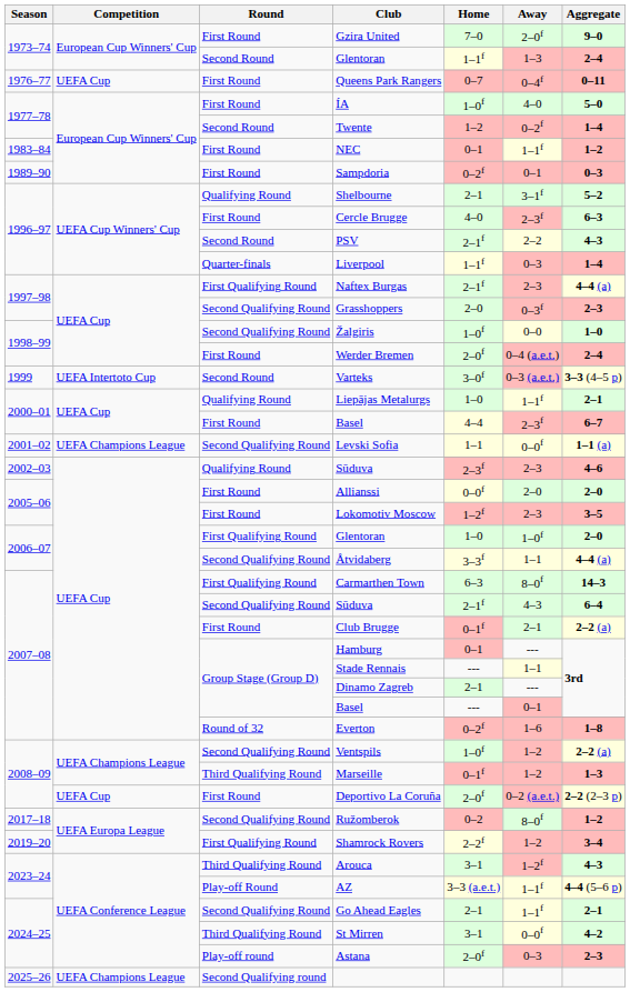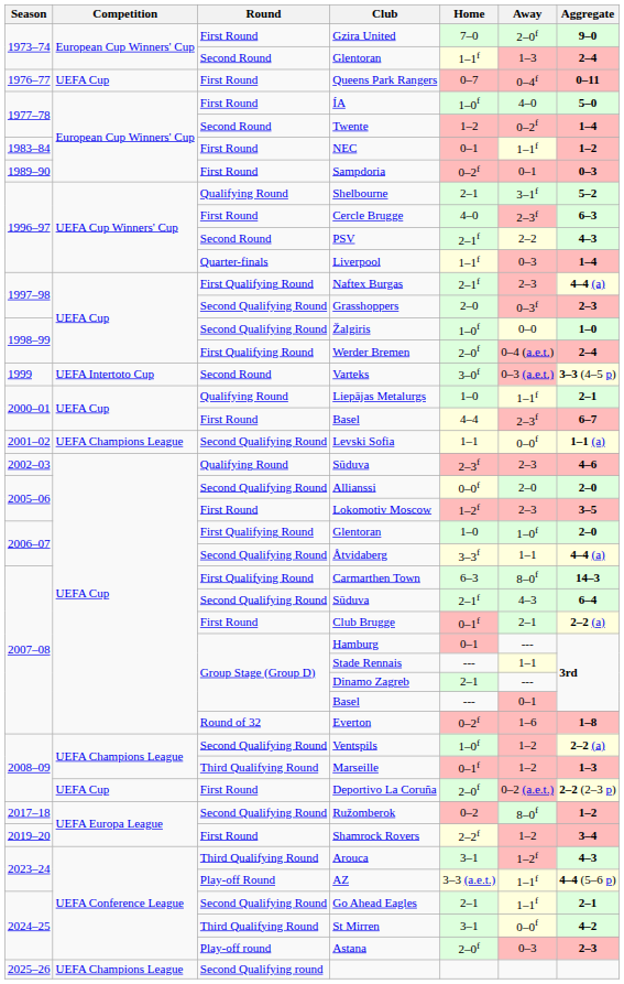 <table class="wikitable">
 <tr>
 <th>Season</th>
 <th>Competition</th>
 <th>Round</th>
 <th>Club</th>
 <th>Home</th>
 <th>Away</th>
 <th>Aggregate</th>
 </tr>
 <tr>
 <td rowspan="2"><a href='#'>1973–74</a></td>
 <td rowspan="2"><a href='#'>European Cup Winners' Cup</a></td>
 <td><a href='#'>First Round</a></td>
 <td> <a href='#'>Gzira United</a></td>
 <td bgcolor="#ddffdd" style="text-align:center;">7–0</td>
 <td bgcolor="#ddffdd" style="text-align:center;">2–0<sup>f</sup></td>
 <td bgcolor="#ddffdd" style="text-align:center;"><strong>9–0</strong></td>
 </tr>
 <tr>
 <td><a href='#'>Second Round</a></td>
 <td> <a href='#'>Glentoran</a></td>
 <td bgcolor="#ffffdd" style="text-align:center;">1–1<sup>f</sup></td>
 <td bgcolor="#ffbbbb" style="text-align:center;">1–3</td>
 <td bgcolor="#ffbbbb" style="text-align:center;"><strong>2–4</strong></td>
 </tr>
 <tr>
 <td><a href='#'>1976–77</a></td>
 <td><a href='#'>UEFA Cup</a></td>
 <td><a href='#'>First Round</a></td>
 <td> <a href='#'>Queens Park Rangers</a></td>
 <td bgcolor="#ffbbbb" style="text-align:center;">0–7</td>
 <td bgcolor="#ffbbbb" style="text-align:center;">0–4<sup>f</sup></td>
 <td bgcolor="#ffbbbb" style="text-align:center;"><strong>0–11</strong></td>
 </tr>
 <tr>
 <td rowspan="2"><a href='#'>1977–78</a></td>
 <td rowspan="4"><a href='#'>European Cup Winners' Cup</a></td>
 <td><a href='#'>First Round</a></td>
 <td> <a href='#'>ÍA</a></td>
 <td bgcolor="#ddffdd" style="text-align:center;">1–0<sup>f</sup></td>
 <td bgcolor="#ddffdd" style="text-align:center;">4–0</td>
 <td bgcolor="#ddffdd" style="text-align:center;"><strong>5–0</strong></td>
 </tr>
 <tr>
 <td><a href='#'>Second Round</a></td>
 <td> <a href='#'>Twente</a></td>
 <td bgcolor="#ffbbbb" style="text-align:center;">1–2</td>
 <td bgcolor="#ffbbbb" style="text-align:center;">0–2<sup>f</sup></td>
 <td bgcolor="#ffbbbb" style="text-align:center;"><strong>1–4</strong></td>
 </tr>
 <tr>
 <td><a href='#'>1983–84</a></td>
 <td><a href='#'>First Round</a></td>
 <td> <a href='#'>NEC</a></td>
 <td bgcolor="#ffbbbb" style="text-align:center;">0–1</td>
 <td bgcolor="#ffffdd" style="text-align:center;">1–1<sup>f</sup></td>
 <td bgcolor="#ffbbbb" style="text-align:center;"><strong>1–2</strong></td>
 </tr>
 <tr>
 <td><a href='#'>1989–90</a></td>
 <td><a href='#'>First Round</a></td>
 <td> <a href='#'>Sampdoria</a></td>
 <td bgcolor="#ffbbbb" style="text-align:center;">0–2<sup>f</sup></td>
 <td bgcolor="#ffbbbb" style="text-align:center;">0–1</td>
 <td bgcolor="#ffbbbb" style="text-align:center;"><strong>0–3</strong></td>
 </tr>
 <tr>
 <td rowspan="4"><a href='#'>1996–97</a></td>
 <td rowspan="4"><a href='#'>UEFA Cup Winners' Cup</a></td>
 <td><a href='#'>Qualifying Round</a></td>
 <td> <a href='#'>Shelbourne</a></td>
 <td bgcolor="#ddffdd" style="text-align:center;">2–1</td>
 <td bgcolor="#ddffdd" style="text-align:center;">3–1<sup>f</sup></td>
 <td bgcolor="#ddffdd" style="text-align:center;"><strong>5–2</strong></td>
 </tr>
 <tr>
 <td><a href='#'>First Round</a></td>
 <td> <a href='#'>Cercle Brugge</a></td>
 <td bgcolor="#ddffdd" style="text-align:center;">4–0</td>
 <td bgcolor="#ffbbbb" style="text-align:center;">2–3<sup>f</sup></td>
 <td bgcolor="#ddffdd" style="text-align:center;"><strong>6–3</strong></td>
 </tr>
 <tr>
 <td><a href='#'>Second Round</a></td>
 <td> <a href='#'>PSV</a></td>
 <td bgcolor="#ddffdd" style="text-align:center;">2–1<sup>f</sup></td>
 <td bgcolor="#ffffdd" style="text-align:center;">2–2</td>
 <td bgcolor="#ddffdd" style="text-align:center;"><strong>4–3</strong></td>
 </tr>
 <tr>
 <td><a href='#'>Quarter-finals</a></td>
 <td> <a href='#'>Liverpool</a></td>
 <td bgcolor="#ffffdd" style="text-align:center;">1–1<sup>f</sup></td>
 <td bgcolor="#ffbbbb" style="text-align:center;">0–3</td>
 <td bgcolor="#ffbbbb" style="text-align:center;"><strong>1–4</strong></td>
 </tr>
 <tr>
 <td rowspan="2"><a href='#'>1997–98</a></td>
 <td rowspan="4"><a href='#'>UEFA Cup</a></td>
 <td><a href='#'>First Qualifying Round</a></td>
 <td> <a href='#'>Naftex Burgas</a></td>
 <td bgcolor="#ddffdd" style="text-align:center;">2–1<sup>f</sup></td>
 <td bgcolor="#ffbbbb" style="text-align:center;">2–3</td>
 <td bgcolor="#ffffdd" style="text-align:center;"><strong>4–4</strong> <a href='#'>(a)</a></td>
 </tr>
 <tr>
 <td><a href='#'>Second Qualifying Round</a></td>
 <td> <a href='#'>Grasshoppers</a></td>
 <td bgcolor="#ddffdd" style="text-align:center;">2–0</td>
 <td bgcolor="#ffbbbb" style="text-align:center;">0–3<sup>f</sup></td>
 <td bgcolor="#ffbbbb" style="text-align:center;"><strong>2–3</strong></td>
 </tr>
 <tr>
 <td rowspan="2"><a href='#'>1998–99</a></td>
 <td><a href='#'>Second Qualifying Round</a></td>
 <td> <a href='#'>Žalgiris</a></td>
 <td bgcolor="#ddffdd" style="text-align:center;">1–0<sup>f</sup></td>
 <td bgcolor="#ffffdd" style="text-align:center;">0–0</td>
 <td bgcolor="#ddffdd" style="text-align:center;"><strong>1–0</strong></td>
 </tr>
 <tr>
-<td><a href='#'>First Round</a></td>
+<td><a href='#'>First Qualifying Round</a></td>
 <td> <a href='#'>Werder Bremen</a></td>
 <td bgcolor="#ddffdd" style="text-align:center;">2–0<sup>f</sup></td>
 <td bgcolor="#ffbbbb" style="text-align:center;">0–4 (<a href='#'>a.e.t.</a>)</td>
 <td bgcolor="#ffbbbb" style="text-align:center;"><strong>2–4</strong></td>
 </tr>
 <tr>
 <td><a href='#'>1999</a></td>
 <td><a href='#'>UEFA Intertoto Cup</a></td>
 <td><a href='#'>Second Round</a></td>
 <td> <a href='#'>Varteks</a></td>
 <td bgcolor="#ddffdd" style="text-align:center;">3–0<sup>f</sup></td>
 <td bgcolor="#ffbbbb" style="text-align:center;">0–3 <a href='#'>(a.e.t.)</a></td>
 <td bgcolor="#ffffdd" style="text-align:center;"><strong>3–3</strong> (4–5 <a href='#'>p</a>)</td>
 </tr>
 <tr>
 <td rowspan="2"><a href='#'>2000–01</a></td>
 <td rowspan="2"><a href='#'>UEFA Cup</a></td>
 <td><a href='#'>Qualifying Round</a></td>
 <td> <a href='#'>Liepājas Metalurgs</a></td>
 <td bgcolor="#ddffdd" style="text-align:center;">1–0</td>
 <td bgcolor="#ffffdd" style="text-align:center;">1–1<sup>f</sup></td>
 <td bgcolor="#ddffdd" style="text-align:center;"><strong>2–1</strong></td>
 </tr>
 <tr>
 <td><a href='#'>First Round</a></td>
 <td> <a href='#'>Basel</a></td>
 <td bgcolor="#ffffdd" style="text-align:center;">4–4</td>
 <td bgcolor="#ffbbbb" style="text-align:center;">2–3<sup>f</sup></td>
 <td bgcolor="#ffbbbb" style="text-align:center;"><strong>6–7</strong></td>
 </tr>
 <tr>
 <td><a href='#'>2001–02</a></td>
 <td><a href='#'>UEFA Champions League</a></td>
 <td><a href='#'>Second Qualifying Round</a></td>
 <td> <a href='#'>Levski Sofia</a></td>
 <td bgcolor="#ffffdd" style="text-align:center;">1–1</td>
 <td bgcolor="#ffffdd" style="text-align:center;">0–0<sup>f</sup></td>
 <td bgcolor="#ffffdd" style="text-align:center;"><strong>1–1</strong> <a href='#'>(a)</a></td>
 </tr>
 <tr>
 <td><a href='#'>2002–03</a></td>
 <td rowspan=13><a href='#'>UEFA Cup</a></td>
 <td><a href='#'>Qualifying Round</a></td>
 <td> <a href='#'>Sūduva</a></td>
 <td bgcolor="#ffbbbb" style="text-align:center;">2–3<sup>f</sup></td>
 <td bgcolor="#ffbbbb" style="text-align:center;">2–3</td>
 <td bgcolor="#ffbbbb" style="text-align:center;"><strong>4–6</strong></td>
 </tr>
 <tr>
 <td rowspan="2"><a href='#'>2005–06</a></td>
-<td><a href='#'>First Round</a></td>
+<td><a href='#'>Second Qualifying Round</a></td>
 <td> <a href='#'>Allianssi</a></td>
 <td bgcolor="#ffffdd" style="text-align:center;">0–0<sup>f</sup></td>
 <td bgcolor="#ddffdd" style="text-align:center;">2–0</td>
 <td bgcolor="#ddffdd" style="text-align:center;"><strong>2–0</strong></td>
 </tr>
 <tr>
 <td><a href='#'>First Round</a></td>
 <td> <a href='#'>Lokomotiv Moscow</a></td>
 <td bgcolor="#ffbbbb" style="text-align:center;">1–2<sup>f</sup></td>
 <td bgcolor="#ffbbbb" style="text-align:center;">2–3</td>
 <td bgcolor="#ffbbbb" style="text-align:center;"><strong>3–5</strong></td>
 </tr>
 <tr>
 <td rowspan="2"><a href='#'>2006–07</a></td>
 <td><a href='#'>First Qualifying Round</a></td>
 <td> <a href='#'>Glentoran</a></td>
 <td bgcolor="#ddffdd" style="text-align:center;">1–0</td>
 <td bgcolor="#ddffdd" style="text-align:center;">1–0<sup>f</sup></td>
 <td bgcolor="#ddffdd" style="text-align:center;"><strong>2–0</strong></td>
 </tr>
 <tr>
 <td><a href='#'>Second Qualifying Round</a></td>
 <td> <a href='#'>Åtvidaberg</a></td>
 <td bgcolor="#ffffdd" style="text-align:center;">3–3<sup>f</sup></td>
 <td bgcolor="#ffffdd" style="text-align:center;">1–1</td>
 <td bgcolor="#ffffdd" style="text-align:center;"><strong>4–4</strong> <a href='#'>(a)</a></td>
 </tr>
 <tr>
 <td rowspan="8"><a href='#'>2007–08</a></td>
 <td><a href='#'>First Qualifying Round</a></td>
 <td> <a href='#'>Carmarthen Town</a></td>
 <td bgcolor="#ddffdd" style="text-align:center;">6–3</td>
 <td bgcolor="#ddffdd" style="text-align:center;">8–0<sup>f</sup></td>
 <td bgcolor="#ddffdd" style="text-align:center;"><strong>14–3</strong></td>
 </tr>
 <tr>
 <td><a href='#'>Second Qualifying Round</a></td>
 <td> <a href='#'>Sūduva</a></td>
 <td bgcolor="#ddffdd" style="text-align:center;">2–1<sup>f</sup></td>
 <td bgcolor="#ddffdd" style="text-align:center;">4–3</td>
 <td bgcolor="#ddffdd" style="text-align:center;"><strong>6–4</strong></td>
 </tr>
 <tr>
 <td><a href='#'>First Round</a></td>
 <td> <a href='#'>Club Brugge</a></td>
 <td bgcolor="#ffbbbb" style="text-align:center;">0–1<sup>f</sup></td>
 <td bgcolor="#ddffdd" style="text-align:center;">2–1</td>
 <td bgcolor="#ffffdd" style="text-align:center;"><strong>2–2</strong> <a href='#'>(a)</a></td>
 </tr>
 <tr>
 <td rowspan="4"><a href='#'>Group Stage (Group D)</a></td>
 <td> <a href='#'>Hamburg</a></td>
 <td bgcolor="#ffbbbb" style="text-align:center;">0–1</td>
 <td style="text-align:center;">---</td>
 <td rowspan="4"><strong>3rd</strong></td>
 </tr>
 <tr>
 <td> <a href='#'>Stade Rennais</a></td>
 <td style="text-align:center;">---</td>
 <td bgcolor="#ffffdd" style="text-align:center;">1–1</td>
 </tr>
 <tr>
 <td> <a href='#'>Dinamo Zagreb</a></td>
 <td bgcolor="#ddffdd" style="text-align:center;">2–1</td>
 <td style="text-align:center;">---</td>
 </tr>
 <tr>
 <td> <a href='#'>Basel</a></td>
 <td style="text-align:center;">---</td>
 <td bgcolor="#ffbbbb" style="text-align:center;">0–1</td>
 </tr>
 <tr>
 <td><a href='#'>Round of 32</a></td>
 <td> <a href='#'>Everton</a></td>
 <td bgcolor="#ffbbbb" style="text-align:center;">0–2<sup>f</sup></td>
 <td bgcolor="#ffbbbb" style="text-align:center;">1–6</td>
 <td bgcolor="#ffbbbb" style="text-align:center;"><strong>1–8</strong></td>
 </tr>
 <tr>
 <td rowspan="3"><a href='#'>2008–09</a></td>
 <td rowspan="2"><a href='#'>UEFA Champions League</a></td>
 <td><a href='#'>Second Qualifying Round</a></td>
 <td> <a href='#'>Ventspils</a></td>
 <td bgcolor="#ddffdd" style="text-align:center;">1–0<sup>f</sup></td>
 <td bgcolor="#ffbbbb" style="text-align:center;">1–2</td>
 <td bgcolor="#ffffdd" style="text-align:center;"><strong>2–2</strong> <a href='#'>(a)</a></td>
 </tr>
 <tr>
 <td><a href='#'>Third Qualifying Round</a></td>
 <td> <a href='#'>Marseille</a></td>
 <td bgcolor="#ffbbbb" style="text-align:center;">0–1<sup>f</sup></td>
 <td bgcolor="#ffbbbb" style="text-align:center;">1–2</td>
 <td bgcolor="#ffbbbb" style="text-align:center;"><strong>1–3</strong></td>
 </tr>
 <tr>
 <td><a href='#'>UEFA Cup</a></td>
 <td><a href='#'>First Round</a></td>
 <td> <a href='#'>Deportivo La Coruña</a></td>
 <td bgcolor="#ddffdd" style="text-align:center;">2–0<sup>f</sup></td>
 <td bgcolor="#ffbbbb" style="text-align:center;">0–2 <a href='#'>(a.e.t.)</a></td>
 <td bgcolor="#ffffdd" style="text-align:center;"><strong>2–2</strong> (2–3 <a href='#'>p</a>)</td>
 </tr>
 <tr>
 <td><a href='#'>2017–18</a></td>
 <td rowspan=2><a href='#'>UEFA Europa League</a></td>
 <td><a href='#'>Second Qualifying Round</a></td>
 <td> <a href='#'>Ružomberok</a></td>
 <td bgcolor="#ffbbbb" style="text-align:center;">0–2</td>
 <td bgcolor="#ddffdd" style="text-align:center;">8–0<sup>f</sup></td>
 <td bgcolor="#ffbbbb" style="text-align:center;"><strong>1–2</strong></td>
 </tr>
 <tr>
 <td><a href='#'>2019–20</a></td>
-<td><a href='#'>First Qualifying Round</a></td>
+<td><a href='#'>First Round</a></td>
 <td> <a href='#'>Shamrock Rovers</a></td>
 <td bgcolor="#ffffdd" style="text-align:center;">2–2<sup>f</sup></td>
 <td bgcolor="#ffbbbb" style="text-align:center;">1–2</td>
 <td bgcolor="#ffbbbb" style="text-align:center;"><strong>3–4</strong></td>
 </tr>
 <tr>
 <td rowspan="2"><a href='#'>2023–24</a></td>
 <td rowspan="5"><a href='#'>UEFA Conference League</a></td>
 <td><a href='#'>Third Qualifying Round</a></td>
 <td> <a href='#'>Arouca</a></td>
 <td bgcolor="#ddffdd" style="text-align:center;">3–1</td>
 <td bgcolor="#ffbbbb" style="text-align:center;">1–2<sup>f</sup></td>
 <td bgcolor="#ddffdd" style="text-align:center;"><strong>4–3</strong></td>
 </tr>
 <tr>
 <td><a href='#'>Play-off Round</a></td>
 <td> <a href='#'>AZ</a></td>
 <td bgcolor="#ffffdd" style="text-align:center;">3–3 <a href='#'>(a.e.t.)</a></td>
 <td bgcolor="#ffffdd" style="text-align:center;">1–1<sup>f</sup></td>
 <td bgcolor="#ffffdd" style="text-align:center;"><strong>4–4</strong> (5–6 <a href='#'>p</a>)</td>
 </tr>
 <tr>
 <td rowspan="3"><a href='#'>2024–25</a></td>
 <td><a href='#'>Second Qualifying Round</a></td>
 <td> <a href='#'>Go Ahead Eagles</a></td>
 <td bgcolor="#ddffdd" style="text-align:center;">2–1</td>
 <td bgcolor="#ffffdd" style="text-align:center;">1–1<sup>f</sup></td>
 <td bgcolor="#ddffdd" style="text-align:center;"><strong>2–1</strong></td>
 </tr>
 <tr>
 <td><a href='#'>Third Qualifying Round</a></td>
 <td> <a href='#'>St Mirren</a></td>
 <td bgcolor="#ddffdd" style="text-align:center;">3–1</td>
 <td bgcolor="#ffffdd" style="text-align:center;">0–0<sup>f</sup></td>
 <td bgcolor="#ddffdd" style="text-align:center;"><strong>4–2</strong></td>
 </tr>
 <tr>
 <td><a href='#'>Play-off round</a></td>
 <td> <a href='#'>Astana</a></td>
 <td bgcolor="#ddffdd" style="text-align:center;">2–0<sup>f</sup></td>
 <td bgcolor="#ffbbbb" style="text-align:center;">0–3</td>
 <td bgcolor="#ffbbbb" style="text-align:center;"><strong>2–3</strong></td>
 </tr>
 <tr>
 <td><a href='#'>2025–26</a></td>
 <td><a href='#'>UEFA Champions League</a></td>
 <td><a href='#'>Second Qualifying round</a></td>
 <td></td>
 <td></td>
 <td></td>
 <td></td>
 </tr>
 </table>
